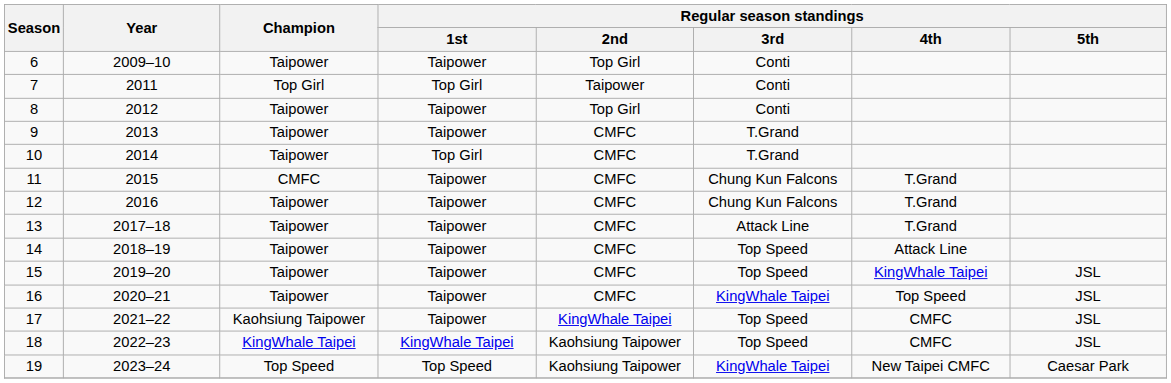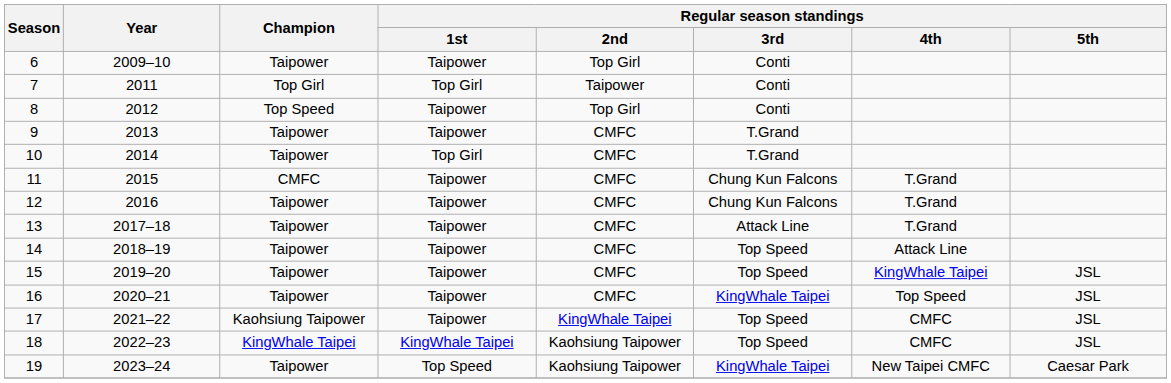 <table class="wikitable" style="width:100%; text-align:center;">
 <tr>
 <th rowspan="2" style="width:2%;">Season</th>
 <th rowspan="2" style="width:14%;">Year</th>
 <th rowspan="2" style="width:14%;">Champion</th>
 <th colspan="5" style="width:70%;">Regular season standings</th>
 </tr>
 <tr>
 <th style="width:14%;">1st</th>
 <th style="width:14%;">2nd</th>
 <th style="width:14%;">3rd</th>
 <th style="width:14%;">4th</th>
 <th style="width:14%;">5th</th>
 </tr>
 <tr>
 <td>6</td>
 <td>2009–10</td>
 <td>Taipower</td>
 <td>Taipower</td>
 <td>Top Girl</td>
 <td>Conti</td>
 <td></td>
 <td></td>
 </tr>
 <tr>
 <td>7</td>
 <td>2011</td>
 <td>Top Girl</td>
 <td>Top Girl</td>
 <td>Taipower</td>
 <td>Conti</td>
 <td></td>
 <td></td>
 </tr>
 <tr>
 <td>8</td>
 <td>2012</td>
-<td>Taipower</td>
+<td>Top Speed</td>
 <td>Taipower</td>
 <td>Top Girl</td>
 <td>Conti</td>
 <td></td>
 <td></td>
 </tr>
 <tr>
 <td>9</td>
 <td>2013</td>
 <td>Taipower</td>
 <td>Taipower</td>
 <td>CMFC</td>
 <td>T.Grand</td>
 <td></td>
 <td></td>
 </tr>
 <tr>
 <td>10</td>
 <td>2014</td>
 <td>Taipower</td>
 <td>Top Girl</td>
 <td>CMFC</td>
 <td>T.Grand</td>
 <td></td>
 <td></td>
 </tr>
 <tr>
 <td>11</td>
 <td>2015</td>
 <td>CMFC</td>
 <td>Taipower</td>
 <td>CMFC</td>
 <td>Chung Kun Falcons</td>
 <td>T.Grand</td>
 <td></td>
 </tr>
 <tr>
 <td>12</td>
 <td>2016</td>
 <td>Taipower</td>
 <td>Taipower</td>
 <td>CMFC</td>
 <td>Chung Kun Falcons</td>
 <td>T.Grand</td>
 <td></td>
 </tr>
 <tr>
 <td>13</td>
 <td>2017–18</td>
 <td>Taipower</td>
 <td>Taipower</td>
 <td>CMFC</td>
 <td>Attack Line</td>
 <td>T.Grand</td>
 <td></td>
 </tr>
 <tr>
 <td>14</td>
 <td>2018–19</td>
 <td>Taipower</td>
 <td>Taipower</td>
 <td>CMFC</td>
 <td>Top Speed</td>
 <td>Attack Line</td>
 <td></td>
 </tr>
 <tr>
 <td>15</td>
 <td>2019–20</td>
 <td>Taipower</td>
 <td>Taipower</td>
 <td>CMFC</td>
 <td>Top Speed</td>
 <td><a href='#'>KingWhale Taipei</a></td>
 <td>JSL</td>
 </tr>
 <tr>
 <td>16</td>
 <td>2020–21</td>
 <td>Taipower</td>
 <td>Taipower</td>
 <td>CMFC</td>
 <td><a href='#'>KingWhale Taipei</a></td>
 <td>Top Speed</td>
 <td>JSL</td>
 </tr>
 <tr>
 <td>17</td>
 <td>2021–22</td>
 <td>Kaohsiung Taipower</td>
 <td>Taipower</td>
 <td><a href='#'>KingWhale Taipei</a></td>
 <td>Top Speed</td>
 <td>CMFC</td>
 <td>JSL</td>
 </tr>
 <tr>
 <td>18</td>
 <td>2022–23</td>
 <td><a href='#'>KingWhale Taipei</a></td>
 <td><a href='#'>KingWhale Taipei</a></td>
 <td>Kaohsiung Taipower</td>
 <td>Top Speed</td>
 <td>CMFC</td>
 <td>JSL</td>
 </tr>
 <tr>
 <td>19</td>
 <td>2023–24</td>
-<td>Top Speed</td>
+<td>Taipower</td>
 <td>Top Speed</td>
 <td>Kaohsiung Taipower</td>
 <td><a href='#'>KingWhale Taipei</a></td>
 <td>New Taipei CMFC</td>
 <td>Caesar Park</td>
 </tr>
 <tr>
 </tr>
 </table>
